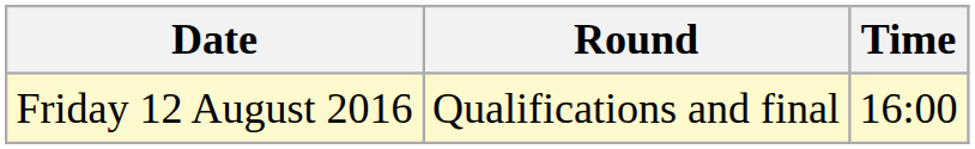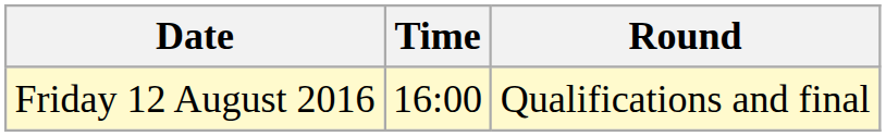 <table class="wikitable">
 <tr>
 <th>Date</th>
+<th>Time</th>
 <th>Round</th>
-<th>Time</th>
 </tr>
 <tr>
 <td style=background:lemonchiffon>Friday 12 August 2016</td>
+<td style=background:lemonchiffon>16:00</td>
 <td style=background:lemonchiffon>Qualifications and final</td>
-<td style=background:lemonchiffon>16:00</td>
 </tr>
 </table>
